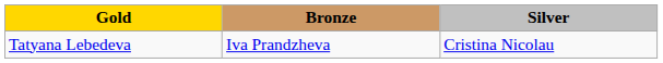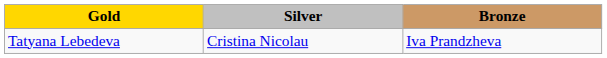 <table class="wikitable" style="text-align:left">
 <tr align="center">
 <td width=200 bgcolor=gold><strong>Gold</strong></td>
+<td width=200 bgcolor=silver><strong>Silver</strong></td>
 <td width=200 bgcolor=CC9966><strong>Bronze</strong></td>
-<td width=200 bgcolor=silver><strong>Silver</strong></td>
 </tr>
 <tr>
 <td><a href='#'>Tatyana Lebedeva</a><br><em></em></td>
+<td><a href='#'>Cristina Nicolau</a><br><em></em></td>
 <td><a href='#'>Iva Prandzheva</a><br><em></em></td>
-<td><a href='#'>Cristina Nicolau</a><br><em></em></td>
 </tr>
 </table>
